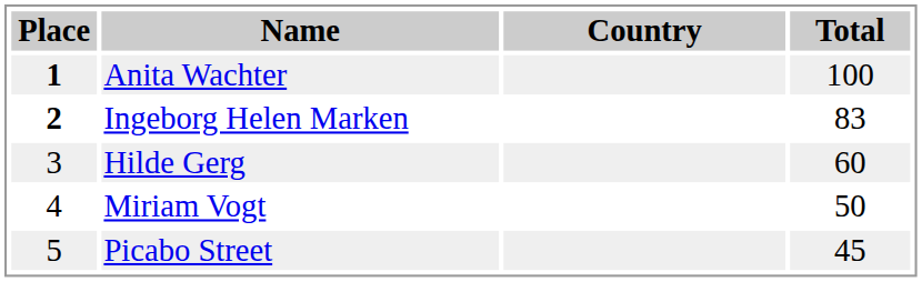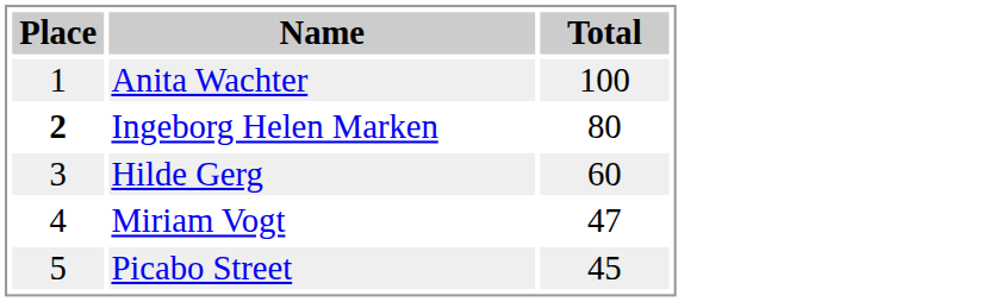 <table border="0" style="border: 1px solid #999; background-color:#FFFFFF; text-align:center; font-size:86%; line-height:15px;">
 <tr align="center" bgcolor="#CCCCCC">
 <th width=35>Place</th>
 <th width=170>Name</th>
-<th width=120>Country</th>
 <th width=50>Total</th>
 </tr>
 <tr bgcolor="#EFEFEF">
-<td><strong>1</strong></td>
+<td>1</td>
 <td align="left"><a href='#'>Anita Wachter</a></td>
-<td align="left"></td>
 <td>100</td>
 </tr>
 <tr>
 <td><strong>2</strong></td>
 <td align="left"><a href='#'>Ingeborg Helen Marken</a></td>
-<td align="left"></td>
-<td>83</td>
+<td>80</td>
 </tr>
 <tr bgcolor="#EFEFEF">
 <td>3</td>
 <td align="left"><a href='#'>Hilde Gerg</a></td>
-<td align="left"></td>
 <td>60</td>
 </tr>
 <tr>
 <td>4</td>
 <td align="left"><a href='#'>Miriam Vogt</a></td>
-<td align="left"></td>
-<td>50</td>
+<td>47</td>
 </tr>
 <tr bgcolor="#EFEFEF">
 <td>5</td>
 <td align="left"><a href='#'>Picabo Street</a></td>
-<td align="left"></td>
 <td>45</td>
 </tr>
 </table>
